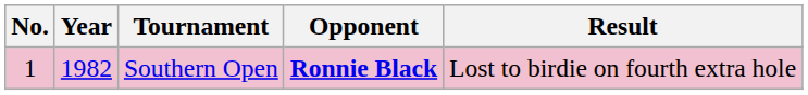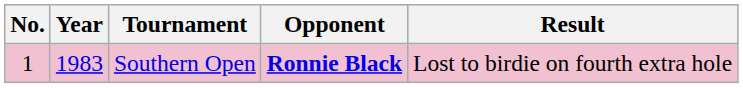 <table class="wikitable" style="font-size:95%;">
 <tr>
 <th>No.</th>
 <th>Year</th>
 <th>Tournament</th>
 <th>Opponent</th>
 <th>Result</th>
 </tr>
 <tr style="background:#F2C1D1;">
 <td align=center>1</td>
-<td><a href='#'>1982</a></td>
+<td><a href='#'>1983</a></td>
 <td><a href='#'>Southern Open</a></td>
 <td><strong> <a href='#'>Ronnie Black</a></strong></td>
 <td>Lost to birdie on fourth extra hole</td>
 </tr>
 </table>
